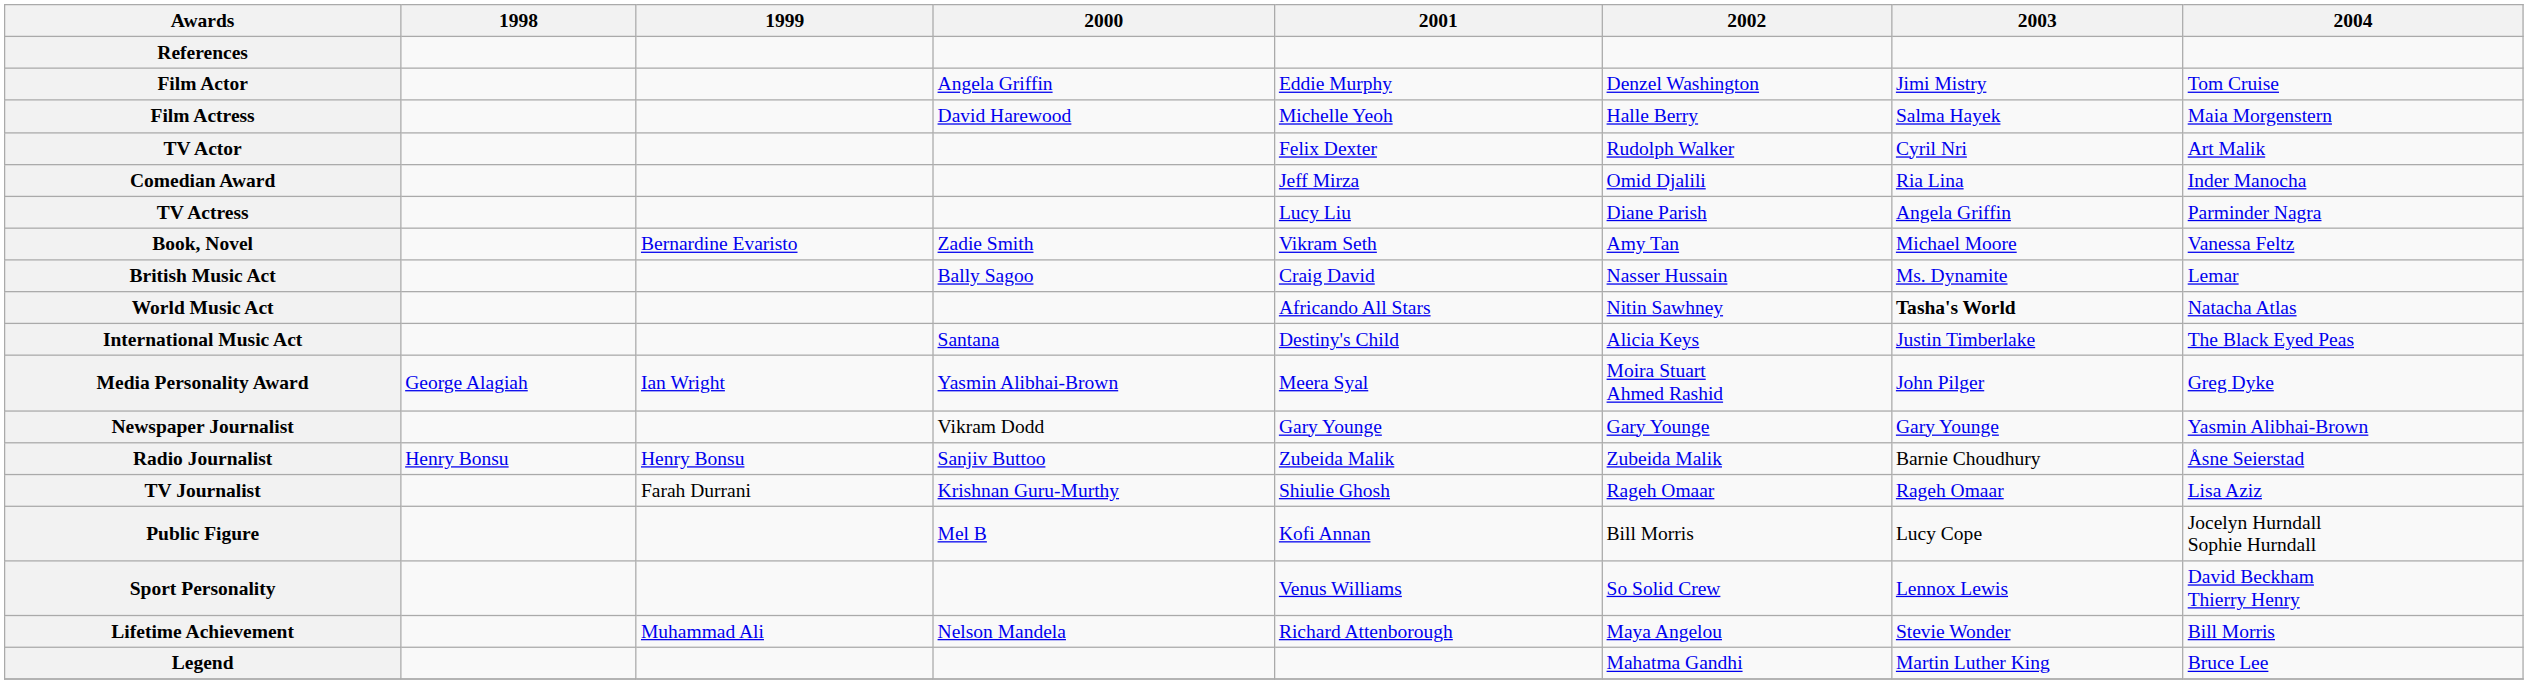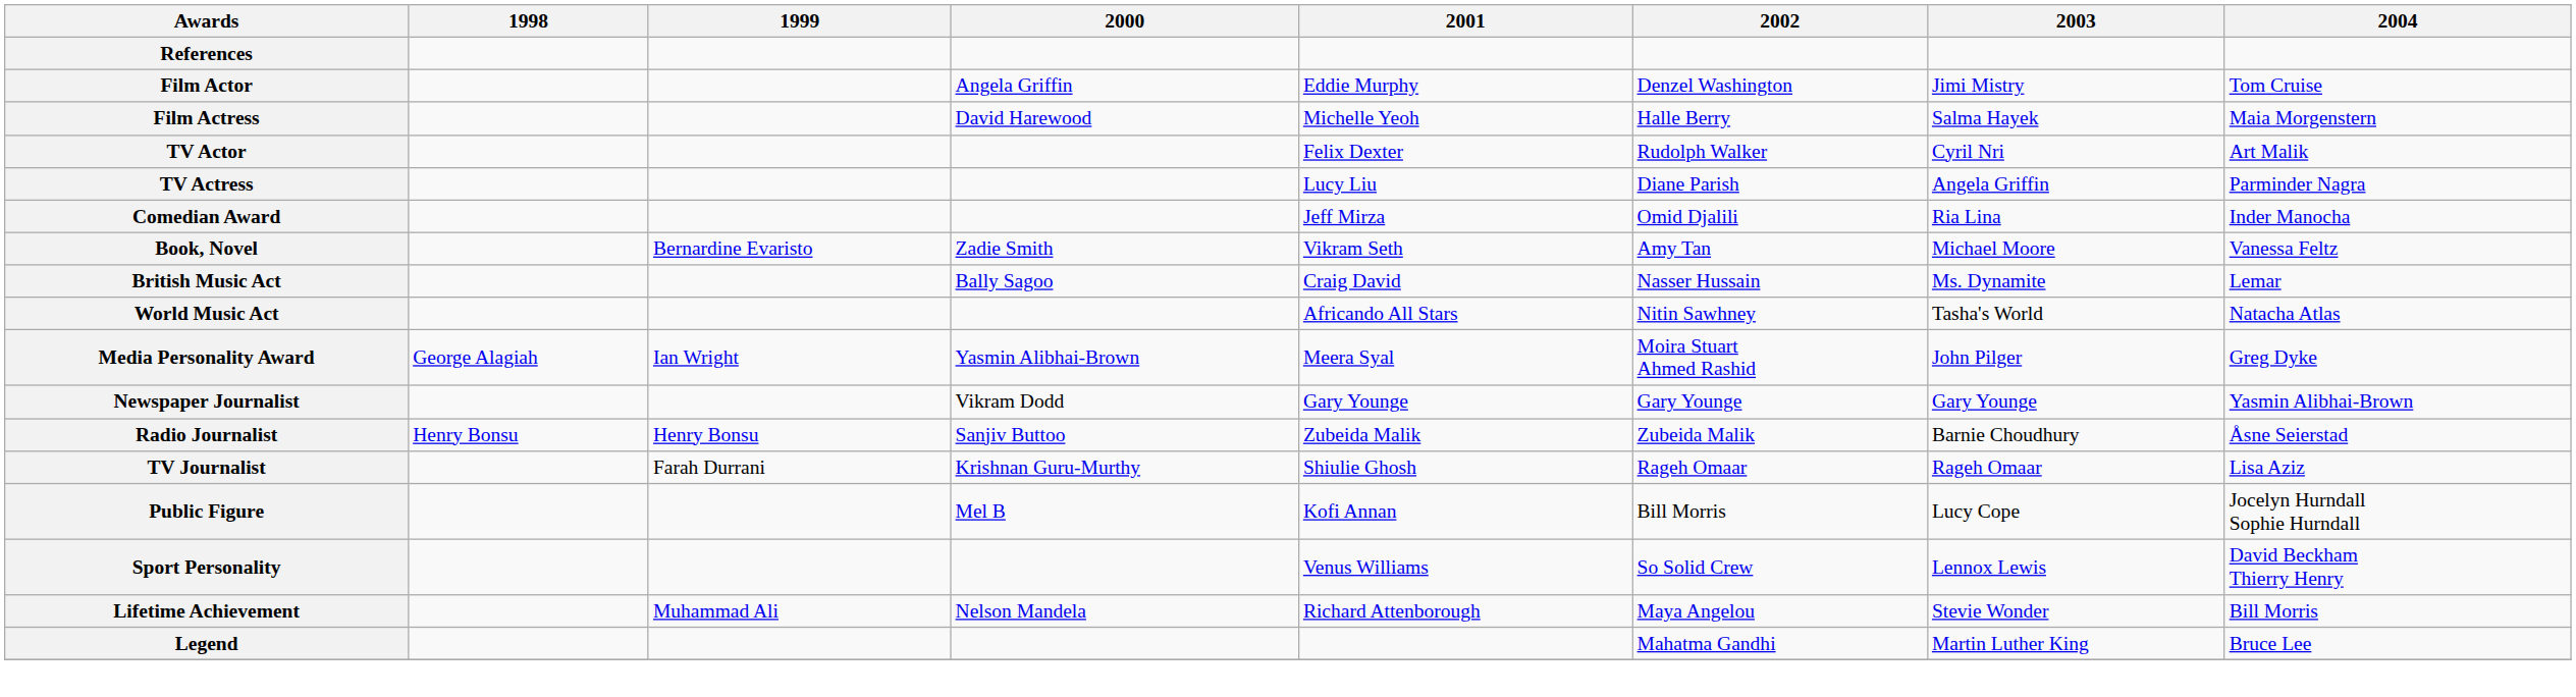 <table class="wikitable" style="font-size:96%;" width="100%">
 <tr>
 <th>Awards</th>
 <th>1998</th>
 <th>1999</th>
 <th>2000</th>
 <th>2001</th>
 <th>2002</th>
 <th>2003</th>
 <th>2004</th>
 </tr>
 <tr>
 <th>References</th>
 <td style="text-align:center;"></td>
 <td style="text-align:center;"></td>
 <td style="text-align:center;"></td>
 <td style="text-align:center;"></td>
 <td style="text-align:center;"></td>
 <td style="text-align:center;"></td>
 <td style="text-align:center;"></td>
 </tr>
 <tr>
 <th>Film Actor</th>
 <td></td>
 <td></td>
 <td><a href='#'>Angela Griffin</a></td>
 <td><a href='#'>Eddie Murphy</a></td>
 <td><a href='#'>Denzel Washington</a></td>
 <td><a href='#'>Jimi Mistry</a></td>
 <td><a href='#'>Tom Cruise</a></td>
 </tr>
 <tr>
 <th>Film Actress</th>
 <td></td>
 <td></td>
 <td><a href='#'>David Harewood</a></td>
 <td><a href='#'>Michelle Yeoh</a></td>
 <td><a href='#'>Halle Berry</a></td>
 <td><a href='#'>Salma Hayek</a></td>
 <td><a href='#'>Maia Morgenstern</a></td>
 </tr>
 <tr>
 <th>TV Actor</th>
 <td></td>
 <td></td>
 <td></td>
 <td><a href='#'>Felix Dexter</a></td>
 <td><a href='#'>Rudolph Walker</a></td>
 <td><a href='#'>Cyril Nri</a></td>
 <td><a href='#'>Art Malik</a></td>
 </tr>
 <tr>
+<th>TV Actress</th>
+<td></td>
+<td></td>
+<td></td>
+<td><a href='#'>Lucy Liu</a></td>
+<td><a href='#'>Diane Parish</a></td>
+<td><a href='#'>Angela Griffin</a></td>
+<td><a href='#'>Parminder Nagra</a></td>
+</tr>
+<tr>
 <th>Comedian Award</th>
 <td></td>
 <td></td>
 <td></td>
 <td><a href='#'>Jeff Mirza</a></td>
 <td><a href='#'>Omid Djalili</a></td>
 <td><a href='#'>Ria Lina</a></td>
 <td><a href='#'>Inder Manocha</a></td>
-</tr>
-<tr>
-<th>TV Actress</th>
-<td></td>
-<td></td>
-<td></td>
-<td><a href='#'>Lucy Liu</a></td>
-<td><a href='#'>Diane Parish</a></td>
-<td><a href='#'>Angela Griffin</a></td>
-<td><a href='#'>Parminder Nagra</a></td>
 </tr>
 <tr>
 <th>Book, Novel</th>
 <td></td>
 <td><a href='#'>Bernardine Evaristo</a></td>
 <td><a href='#'>Zadie Smith</a></td>
 <td><a href='#'>Vikram Seth</a></td>
 <td><a href='#'>Amy Tan</a></td>
 <td><a href='#'>Michael Moore</a></td>
 <td><a href='#'>Vanessa Feltz</a></td>
 </tr>
 <tr>
 <th>British Music Act</th>
 <td></td>
 <td></td>
 <td><a href='#'>Bally Sagoo</a></td>
 <td><a href='#'>Craig David</a></td>
 <td><a href='#'>Nasser Hussain</a></td>
 <td><a href='#'>Ms. Dynamite</a></td>
 <td><a href='#'>Lemar</a></td>
 </tr>
 <tr>
 <th>World Music Act</th>
 <td></td>
 <td></td>
 <td></td>
 <td><a href='#'>Africando All Stars</a></td>
 <td><a href='#'>Nitin Sawhney</a></td>
-<td><strong>Tasha's World</strong></td>
+<td>Tasha's World</td>
 <td><a href='#'>Natacha Atlas</a></td>
-</tr>
-<tr>
-<th>International Music Act</th>
-<td></td>
-<td></td>
-<td><a href='#'>Santana</a></td>
-<td><a href='#'>Destiny's Child</a></td>
-<td><a href='#'>Alicia Keys</a></td>
-<td><a href='#'>Justin Timberlake</a></td>
-<td><a href='#'>The Black Eyed Peas</a></td>
 </tr>
 <tr>
 <th>Media Personality Award</th>
 <td><a href='#'>George Alagiah</a></td>
 <td><a href='#'>Ian Wright</a></td>
 <td><a href='#'>Yasmin Alibhai-Brown</a></td>
 <td><a href='#'>Meera Syal</a></td>
 <td><a href='#'>Moira Stuart</a><br><a href='#'>Ahmed Rashid</a></td>
 <td><a href='#'>John Pilger</a></td>
 <td><a href='#'>Greg Dyke</a></td>
 </tr>
 <tr>
 <th>Newspaper Journalist</th>
 <td></td>
 <td></td>
 <td>Vikram Dodd</td>
 <td><a href='#'>Gary Younge</a></td>
 <td><a href='#'>Gary Younge</a></td>
 <td><a href='#'>Gary Younge</a></td>
 <td><a href='#'>Yasmin Alibhai-Brown</a></td>
 </tr>
 <tr>
 <th>Radio Journalist</th>
 <td><a href='#'>Henry Bonsu</a></td>
 <td><a href='#'>Henry Bonsu</a></td>
 <td><a href='#'>Sanjiv Buttoo</a></td>
 <td><a href='#'>Zubeida Malik</a></td>
 <td><a href='#'>Zubeida Malik</a></td>
 <td>Barnie Choudhury</td>
 <td><a href='#'>Åsne Seierstad</a></td>
 </tr>
 <tr>
 <th>TV Journalist</th>
 <td></td>
 <td>Farah Durrani</td>
 <td><a href='#'>Krishnan Guru-Murthy</a></td>
 <td><a href='#'>Shiulie Ghosh</a></td>
 <td><a href='#'>Rageh Omaar</a></td>
 <td><a href='#'>Rageh Omaar</a></td>
 <td><a href='#'>Lisa Aziz</a></td>
 </tr>
 <tr>
 <th>Public Figure</th>
 <td></td>
 <td></td>
 <td><a href='#'>Mel B</a></td>
 <td><a href='#'>Kofi Annan</a></td>
 <td>Bill Morris</td>
 <td>Lucy Cope</td>
 <td>Jocelyn Hurndall<br>Sophie Hurndall</td>
 </tr>
 <tr>
 <th>Sport Personality</th>
 <td></td>
 <td></td>
 <td></td>
 <td><a href='#'>Venus Williams</a></td>
 <td><a href='#'>So Solid Crew</a></td>
 <td><a href='#'>Lennox Lewis</a></td>
 <td><a href='#'>David Beckham</a><br><a href='#'>Thierry Henry</a></td>
 </tr>
 <tr>
 <th>Lifetime Achievement</th>
 <td></td>
 <td><a href='#'>Muhammad Ali</a></td>
 <td><a href='#'>Nelson Mandela</a></td>
 <td><a href='#'>Richard Attenborough</a></td>
 <td><a href='#'>Maya Angelou</a></td>
 <td><a href='#'>Stevie Wonder</a></td>
 <td><a href='#'>Bill Morris</a></td>
 </tr>
 <tr>
 <th>Legend</th>
 <td></td>
 <td></td>
 <td></td>
 <td></td>
 <td><a href='#'>Mahatma Gandhi</a></td>
 <td><a href='#'>Martin Luther King</a></td>
 <td><a href='#'>Bruce Lee</a></td>
 </tr>
 <tr>
 </tr>
 </table>
